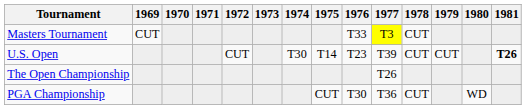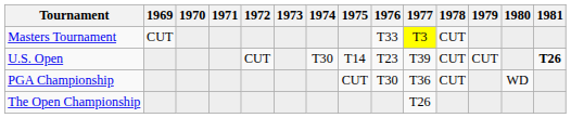 <table class="wikitable" style="font-size:95%;text-align:center;">
 <tr>
 <th>Tournament</th>
 <th>1969</th>
 <th>1970</th>
 <th>1971</th>
 <th>1972</th>
 <th>1973</th>
 <th>1974</th>
 <th>1975</th>
 <th>1976</th>
 <th>1977</th>
 <th>1978</th>
 <th>1979</th>
 <th>1980</th>
 <th>1981</th>
 </tr>
 <tr>
 <td align=left><a href='#'>Masters Tournament</a></td>
 <td>CUT</td>
 <td style="background:#eeeeee;"></td>
 <td style="background:#eeeeee;"></td>
 <td style="background:#eeeeee;"></td>
 <td style="background:#eeeeee;"></td>
 <td style="background:#eeeeee;"></td>
 <td style="background:#eeeeee;"></td>
 <td>T33</td>
 <td style="background:yellow;">T3</td>
 <td>CUT</td>
 <td style="background:#eeeeee;"></td>
 <td style="background:#eeeeee;"></td>
 <td style="background:#eeeeee;"></td>
 </tr>
 <tr>
 <td align=left><a href='#'>U.S. Open</a></td>
 <td style="background:#eeeeee;"></td>
 <td style="background:#eeeeee;"></td>
 <td style="background:#eeeeee;"></td>
 <td>CUT</td>
 <td style="background:#eeeeee;"></td>
 <td>T30</td>
 <td>T14</td>
 <td>T23</td>
 <td>T39</td>
 <td>CUT</td>
 <td>CUT</td>
 <td style="background:#eeeeee;"></td>
 <td><strong>T26</strong></td>
 </tr>
 <tr>
+<td align=left><a href='#'>PGA Championship</a></td>
+<td style="background:#eeeeee;"></td>
+<td style="background:#eeeeee;"></td>
+<td style="background:#eeeeee;"></td>
+<td style="background:#eeeeee;"></td>
+<td style="background:#eeeeee;"></td>
+<td style="background:#eeeeee;"></td>
+<td>CUT</td>
+<td>T30</td>
+<td>T36</td>
+<td>CUT</td>
+<td style="background:#eeeeee;"></td>
+<td>WD</td>
+<td style="background:#eeeeee;"></td>
+</tr>
+<tr>
 <td align=left><a href='#'>The Open Championship</a></td>
 <td style="background:#eeeeee;"></td>
 <td style="background:#eeeeee;"></td>
 <td style="background:#eeeeee;"></td>
 <td style="background:#eeeeee;"></td>
 <td style="background:#eeeeee;"></td>
 <td style="background:#eeeeee;"></td>
 <td style="background:#eeeeee;"></td>
 <td style="background:#eeeeee;"></td>
 <td>T26</td>
 <td style="background:#eeeeee;"></td>
 <td style="background:#eeeeee;"></td>
 <td style="background:#eeeeee;"></td>
 <td style="background:#eeeeee;"></td>
 </tr>
-<tr>
-<td align=left><a href='#'>PGA Championship</a></td>
-<td style="background:#eeeeee;"></td>
-<td style="background:#eeeeee;"></td>
-<td style="background:#eeeeee;"></td>
-<td style="background:#eeeeee;"></td>
-<td style="background:#eeeeee;"></td>
-<td style="background:#eeeeee;"></td>
-<td>CUT</td>
-<td>T30</td>
-<td>T36</td>
-<td>CUT</td>
-<td style="background:#eeeeee;"></td>
-<td>WD</td>
-<td style="background:#eeeeee;"></td>
-</tr>
 </table>
